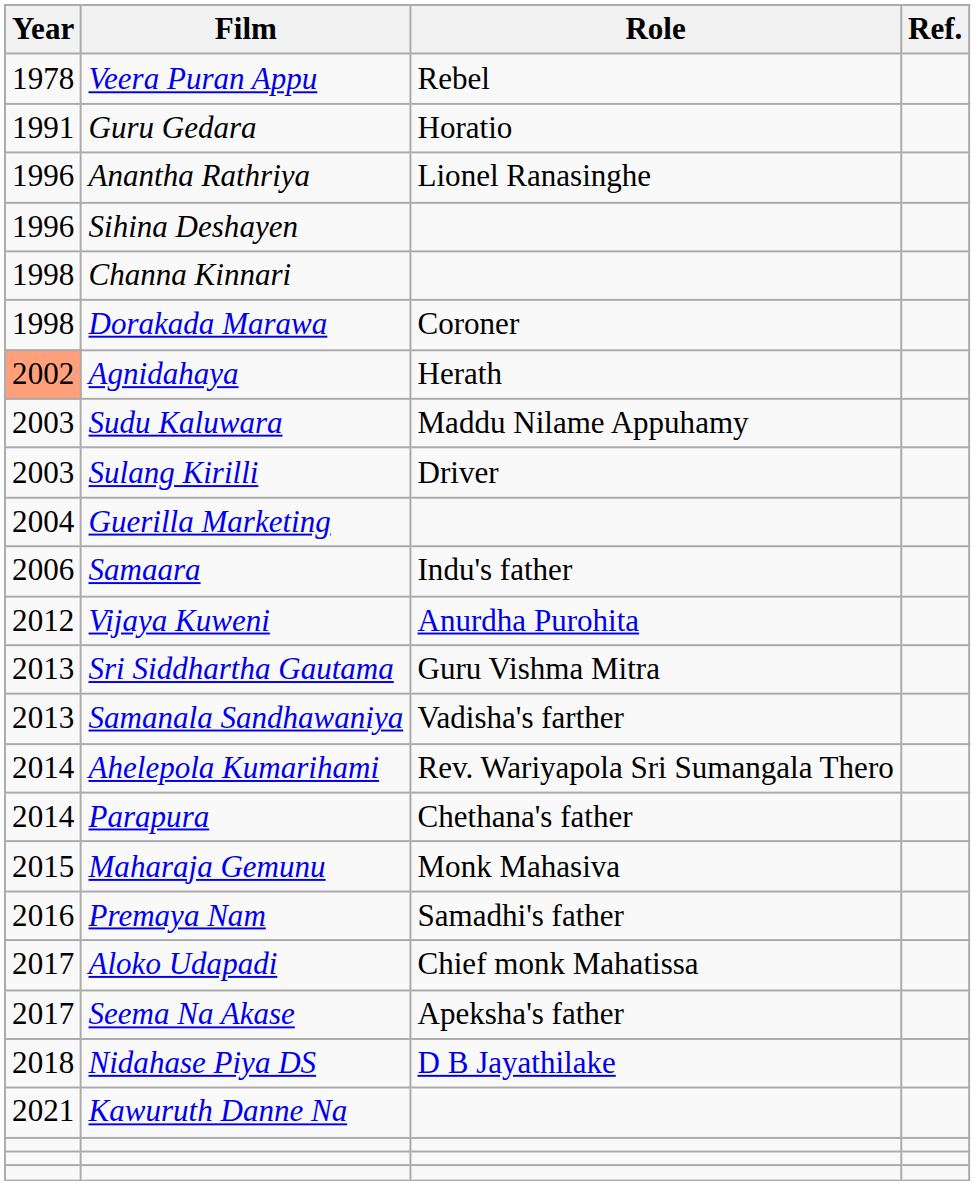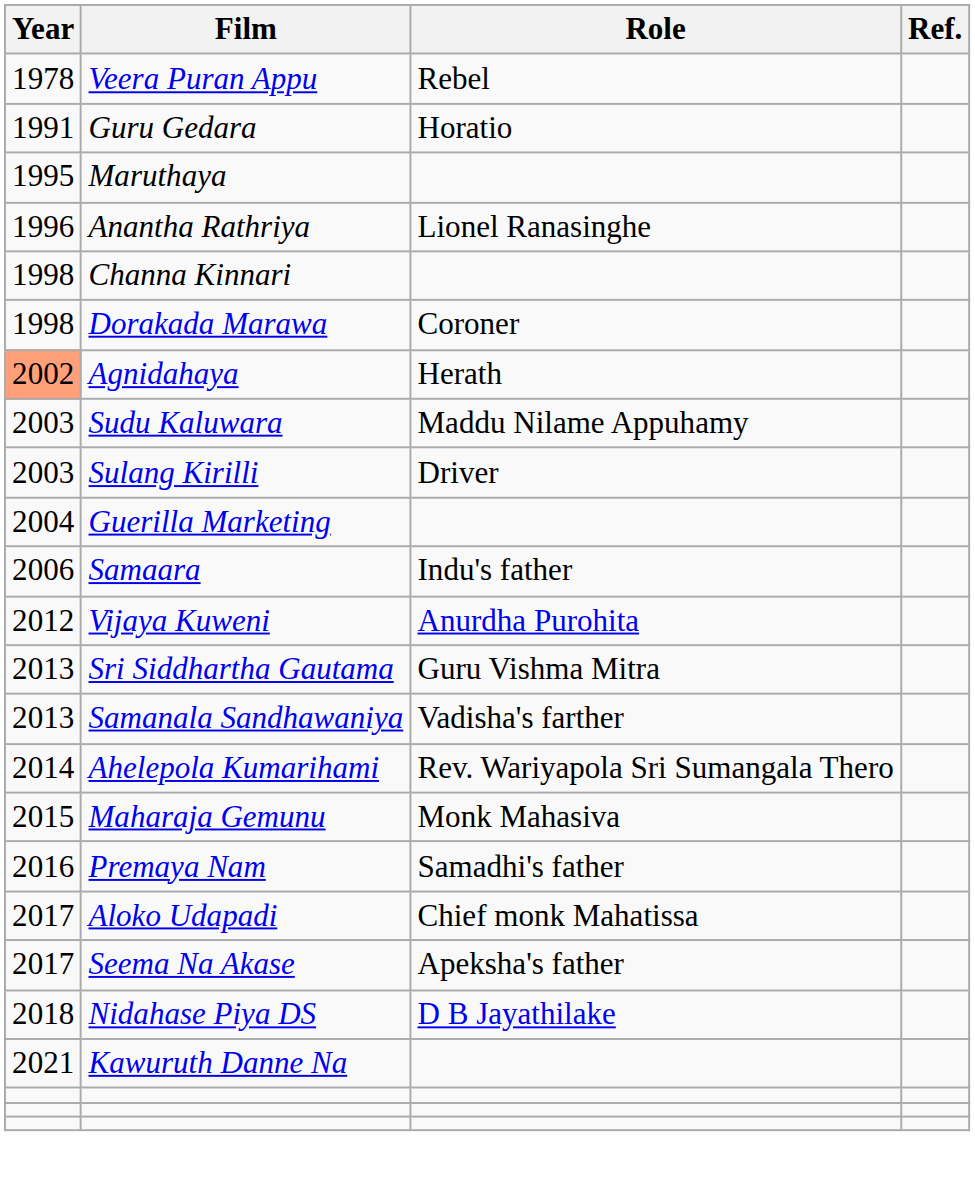 <table class="wikitable">
 <tr>
 <th>Year</th>
 <th>Film</th>
 <th>Role</th>
 <th>Ref.</th>
 </tr>
 <tr>
 <td>1978</td>
 <td><em><a href='#'>Veera Puran Appu</a></em></td>
 <td>Rebel</td>
 <td></td>
 </tr>
 <tr>
 <td>1991</td>
 <td><em>Guru Gedara</em></td>
 <td>Horatio</td>
 <td></td>
 </tr>
 <tr>
-<td>1996</td>
-<td><em>Anantha Rathriya</em></td>
-<td>Lionel Ranasinghe</td>
+<td>1995</td>
+<td><em>Maruthaya</em></td>
+<td></td>
 <td></td>
 </tr>
 <tr>
 <td>1996</td>
-<td><em>Sihina Deshayen</em></td>
-<td></td>
+<td><em>Anantha Rathriya</em></td>
+<td>Lionel Ranasinghe</td>
 <td></td>
 </tr>
 <tr>
 <td>1998</td>
 <td><em>Channa Kinnari</em></td>
 <td></td>
 <td></td>
 </tr>
 <tr>
 <td>1998</td>
 <td><em><a href='#'>Dorakada Marawa</a></em></td>
 <td>Coroner</td>
 <td></td>
 </tr>
 <tr>
 <td style="background: lightsalmon;">2002</td>
 <td><em><a href='#'>Agnidahaya</a></em></td>
 <td>Herath</td>
 <td></td>
 </tr>
 <tr>
 <td>2003</td>
 <td><em><a href='#'>Sudu Kaluwara</a></em></td>
 <td>Maddu Nilame Appuhamy</td>
 <td></td>
 </tr>
 <tr>
 <td>2003</td>
 <td><em><a href='#'>Sulang Kirilli</a></em></td>
 <td>Driver</td>
 <td></td>
 </tr>
 <tr>
 <td>2004</td>
 <td><em><a href='#'>Guerilla Marketing</a></em></td>
 <td></td>
 <td></td>
 </tr>
 <tr>
 <td>2006</td>
 <td><em><a href='#'>Samaara</a></em></td>
 <td>Indu's father</td>
 <td></td>
 </tr>
 <tr>
 <td>2012</td>
 <td><em><a href='#'>Vijaya Kuweni</a></em></td>
 <td><a href='#'>Anurdha Purohita</a></td>
 <td></td>
 </tr>
 <tr>
 <td>2013</td>
 <td><em><a href='#'>Sri Siddhartha Gautama</a></em></td>
 <td>Guru Vishma Mitra</td>
 <td></td>
 </tr>
 <tr>
 <td>2013</td>
 <td><em><a href='#'>Samanala Sandhawaniya</a></em></td>
 <td>Vadisha's farther</td>
 <td></td>
 </tr>
 <tr>
 <td>2014</td>
 <td><em><a href='#'>Ahelepola Kumarihami</a></em></td>
 <td>Rev. Wariyapola Sri Sumangala Thero</td>
 <td></td>
 </tr>
 <tr>
-<td>2014</td>
-<td><em><a href='#'>Parapura</a></em></td>
-<td>Chethana's father</td>
-<td></td>
-</tr>
-<tr>
 <td>2015</td>
 <td><em><a href='#'>Maharaja Gemunu</a></em></td>
 <td>Monk Mahasiva</td>
 <td></td>
 </tr>
 <tr>
 <td>2016</td>
 <td><em><a href='#'>Premaya Nam</a></em></td>
 <td>Samadhi's father</td>
 <td></td>
 </tr>
 <tr>
 <td>2017</td>
 <td><em><a href='#'>Aloko Udapadi</a></em></td>
 <td>Chief monk Mahatissa</td>
 <td></td>
 </tr>
 <tr>
 <td>2017</td>
 <td><em><a href='#'>Seema Na Akase</a></em></td>
 <td>Apeksha's father</td>
 <td></td>
 </tr>
 <tr>
 <td>2018</td>
 <td><em><a href='#'>Nidahase Piya DS</a></em></td>
 <td><a href='#'>D B Jayathilake</a></td>
 <td></td>
 </tr>
 <tr>
 <td>2021</td>
 <td><em><a href='#'>Kawuruth Danne Na</a></em></td>
 <td></td>
 <td></td>
 </tr>
 <tr>
 <td></td>
 <td></td>
 <td></td>
 <td></td>
 </tr>
 <tr>
 <td></td>
 <td></td>
 <td></td>
 <td></td>
 </tr>
 <tr>
 <td></td>
 <td></td>
 <td></td>
 <td></td>
 </tr>
 </table>
